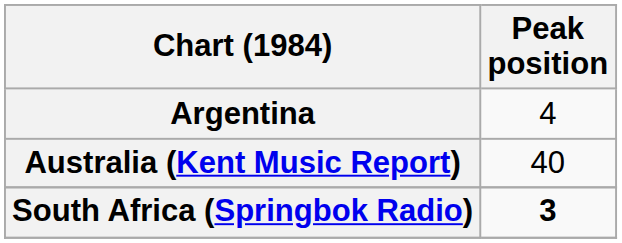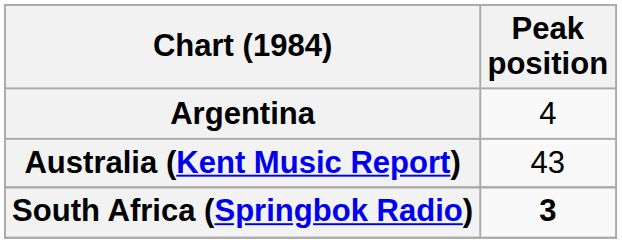 <table class="wikitable sortable plainrowheaders" style="text-align:center">
 <tr>
 <th>Chart (1984)</th>
 <th>Peak<br>position</th>
 </tr>
 <tr>
 <th scope="row">Argentina</th>
 <td align="center">4</td>
 </tr>
 <tr>
 <th scope="row">Australia (<a href='#'>Kent Music Report</a>)</th>
-<td>40</td>
+<td>43</td>
 </tr>
 <tr>
 </tr>
 <tr>
 </tr>
 <tr>
 </tr>
 <tr>
 <th scope="row">South Africa (<a href='#'>Springbok Radio</a>)</th>
 <td><strong>3</strong></td>
 </tr>
 <tr>
 </tr>
 <tr>
 </tr>
 <tr>
 </tr>
 <tr>
 </tr>
 </table>
